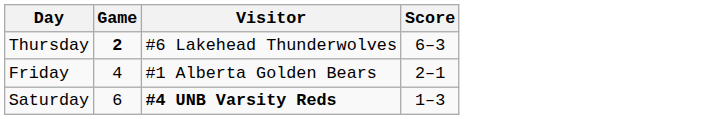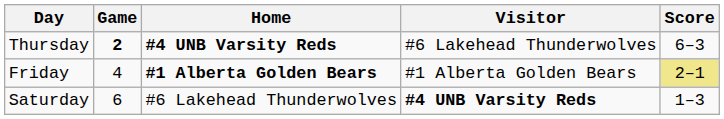 <table class="wikitable">
 <tr>
 <th>Day</th>
 <th>Game</th>
+<th>Home</th>
 <th>Visitor</th>
 <th>Score</th>
 </tr>
 <tr>
 <td>Thursday</td>
 <td style="text-align:center"><strong>2</strong></td>
+<td><strong>#4 UNB Varsity Reds</strong></td>
 <td>#6 Lakehead Thunderwolves</td>
 <td style="text-align:center">6–3 </td>
 </tr>
 <tr>
 <td>Friday</td>
 <td style="text-align:center">4</td>
+<td><strong>#1 Alberta Golden Bears</strong></td>
 <td>#1 Alberta Golden Bears</td>
-<td style="text-align:center">2–1 </td>
+<td style="background: khaki; text-align:center">2–1 </td>
 </tr>
 <tr>
 <td>Saturday</td>
 <td style="text-align:center">6</td>
+<td>#6 Lakehead Thunderwolves</td>
 <td><strong>#4 UNB Varsity Reds</strong></td>
 <td style="text-align:center">1–3 </td>
 </tr>
 </table>
